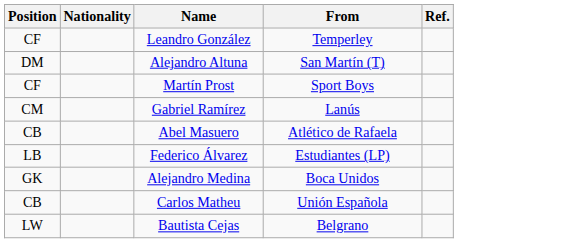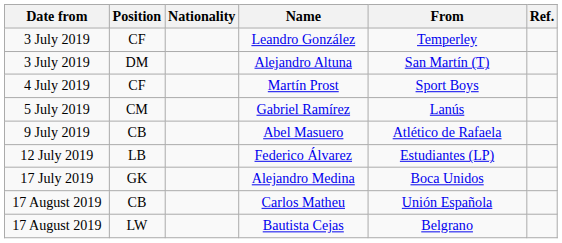 <table class="wikitable" style="text-align:center; font-size:90%; ">
 <tr>
+<th style="background:#; color:#; width:100px;">Date from</th>
 <th style="background:#; color:#; width:50px;">Position</th>
 <th style="background:#; color:#; width:50px;">Nationality</th>
 <th style="background:#; color:#; width:125px;">Name</th>
 <th style="background:#; color:#; width:155px;">From</th>
 <th style="background:#; color:#; width:25px;">Ref.</th>
 </tr>
 <tr>
+<td>3 July 2019</td>
 <td>CF</td>
 <td></td>
 <td><a href='#'>Leandro González</a></td>
 <td> <a href='#'>Temperley</a></td>
 <td></td>
 </tr>
 <tr>
+<td>3 July 2019</td>
 <td>DM</td>
 <td></td>
 <td><a href='#'>Alejandro Altuna</a></td>
 <td> <a href='#'>San Martín (T)</a></td>
 <td></td>
 </tr>
 <tr>
+<td>4 July 2019</td>
 <td>CF</td>
 <td></td>
 <td><a href='#'>Martín Prost</a></td>
 <td> <a href='#'>Sport Boys</a></td>
 <td></td>
 </tr>
 <tr>
+<td>5 July 2019</td>
 <td>CM</td>
 <td></td>
 <td><a href='#'>Gabriel Ramírez</a></td>
 <td> <a href='#'>Lanús</a></td>
 <td></td>
 </tr>
 <tr>
+<td>9 July 2019</td>
 <td>CB</td>
 <td></td>
 <td><a href='#'>Abel Masuero</a></td>
 <td> <a href='#'>Atlético de Rafaela</a></td>
 <td></td>
 </tr>
 <tr>
+<td>12 July 2019</td>
 <td>LB</td>
 <td></td>
 <td><a href='#'>Federico Álvarez</a></td>
 <td> <a href='#'>Estudiantes (LP)</a></td>
 <td></td>
 </tr>
 <tr>
+<td>17 July 2019</td>
 <td>GK</td>
 <td></td>
 <td><a href='#'>Alejandro Medina</a></td>
 <td> <a href='#'>Boca Unidos</a></td>
 <td></td>
 </tr>
 <tr>
+<td>17 August 2019</td>
 <td>CB</td>
 <td></td>
 <td><a href='#'>Carlos Matheu</a></td>
 <td> <a href='#'>Unión Española</a></td>
 <td></td>
 </tr>
 <tr>
+<td>17 August 2019</td>
 <td>LW</td>
 <td></td>
 <td><a href='#'>Bautista Cejas</a></td>
 <td> <a href='#'>Belgrano</a></td>
 <td></td>
 </tr>
 </table>
